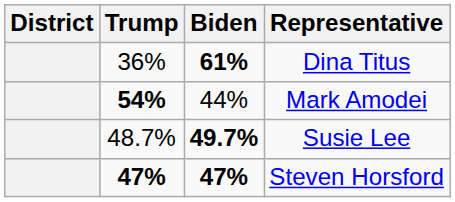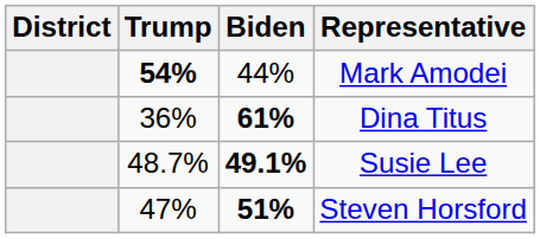 <table class=wikitable>
 <tr>
 <th>District</th>
 <th>Trump</th>
 <th>Biden</th>
 <th>Representative</th>
 </tr>
 <tr align=center>
 <th></th>
+<td><strong>54%</strong></td>
+<td>44%</td>
+<td><a href='#'>Mark Amodei</a></td>
+</tr>
+<tr align=center>
+<th></th>
 <td>36%</td>
 <td><strong>61%</strong></td>
 <td><a href='#'>Dina Titus</a></td>
 </tr>
 <tr align=center>
 <th></th>
-<td><strong>54%</strong></td>
-<td>44%</td>
-<td><a href='#'>Mark Amodei</a></td>
-</tr>
-<tr align=center>
-<th></th>
 <td>48.7%</td>
-<td><strong>49.7%</strong></td>
+<td><strong>49.1%</strong></td>
 <td><a href='#'>Susie Lee</a></td>
 </tr>
 <tr align=center>
 <th></th>
-<td><strong>47%</strong></td>
-<td><strong>47%</strong></td>
+<td>47%</td>
+<td><strong>51%</strong></td>
 <td><a href='#'>Steven Horsford</a></td>
 </tr>
 </table>
